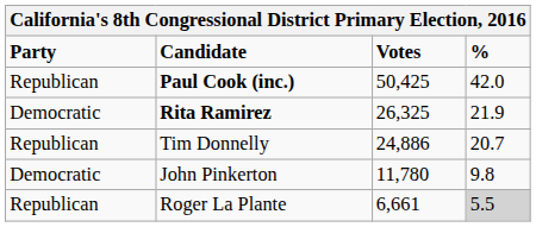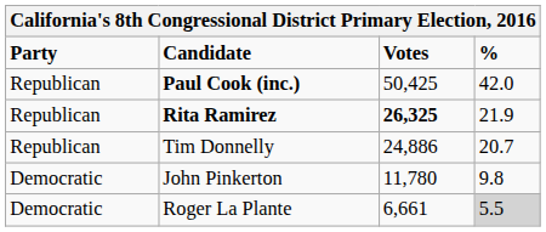 <table class="wikitable">
 <tr>
 <th colspan="4">California's 8th Congressional District Primary Election, 2016</th>
 </tr>
 <tr>
 <td><strong>Party</strong></td>
 <td><strong>Candidate</strong></td>
 <td><strong>Votes</strong></td>
 <td><strong>%</strong></td>
 </tr>
 <tr>
 <td>Republican</td>
 <td><strong>Paul Cook (inc.)</strong></td>
 <td>50,425</td>
 <td>42.0</td>
 </tr>
 <tr>
-<td>Democratic</td>
+<td>Republican</td>
 <td><strong>Rita Ramirez</strong></td>
-<td>26,325</td>
+<td><strong>26,325</strong></td>
 <td>21.9</td>
 </tr>
 <tr>
 <td>Republican</td>
 <td>Tim Donnelly</td>
 <td>24,886</td>
 <td>20.7</td>
 </tr>
 <tr>
 <td>Democratic</td>
 <td>John Pinkerton</td>
 <td>11,780</td>
 <td>9.8</td>
 </tr>
 <tr>
-<td>Republican</td>
+<td>Democratic</td>
 <td>Roger La Plante</td>
 <td>6,661</td>
 <td style="background: lightgrey;">5.5</td>
 </tr>
 </table>
